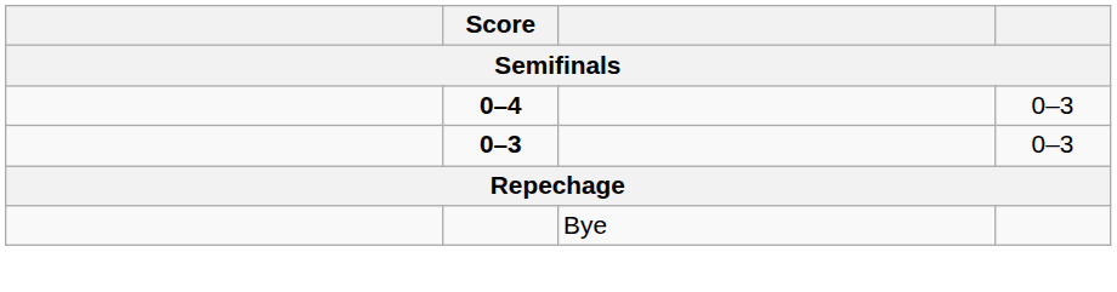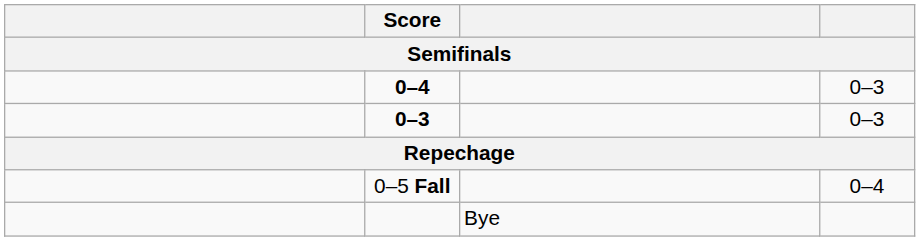 <table class="wikitable" style="text-align: left;">
 <tr>
 <th align="right" width="270"></th>
 <th width="65">Score</th>
 <th align="left" width="270"></th>
 <th width="65"></th>
 </tr>
 <tr>
 <th colspan=4>Semifinals</th>
 </tr>
 <tr>
 <td></td>
 <td align="center"><strong>0–4</strong></td>
 <td><strong></strong></td>
 <td align=center>0–3 <strong></strong></td>
 </tr>
 <tr>
 <td></td>
 <td align="center"><strong>0–3</strong></td>
 <td><strong></strong></td>
 <td align=center>0–3 <strong></strong></td>
 </tr>
 <tr>
 <th colspan=4>Repechage</th>
 </tr>
 <tr>
+<td></td>
+<td align="center">0–5 <strong>Fall</strong></td>
+<td><strong></strong></td>
+<td align=center>0–4 <strong></strong></td>
+</tr>
+<tr>
 <td><strong></strong></td>
 <td></td>
 <td>Bye</td>
 <td></td>
 </tr>
 </table>
